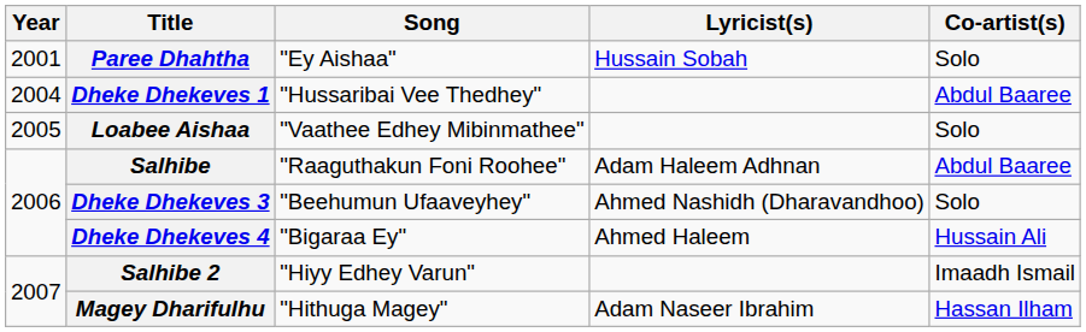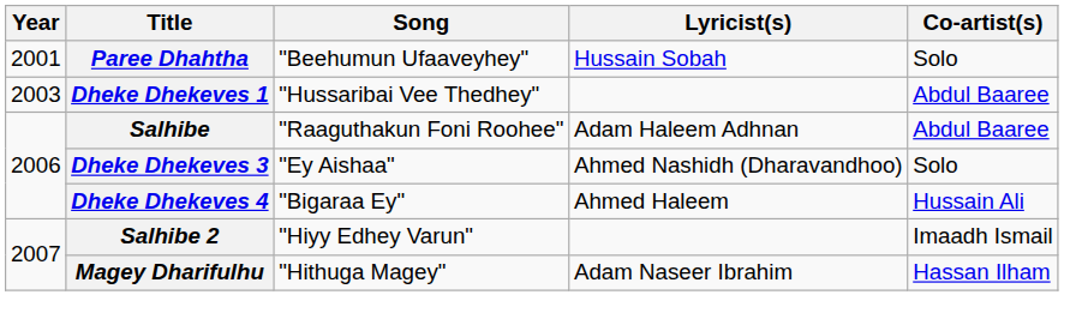 <table class="wikitable plainrowheaders">
 <tr>
 <th scope="col">Year</th>
 <th scope="col">Title</th>
 <th scope="col">Song</th>
 <th scope="col">Lyricist(s)</th>
 <th scope="col">Co-artist(s)</th>
 </tr>
 <tr>
 <td>2001</td>
 <th scope="row"><em><a href='#'>Paree Dhahtha</a></em></th>
-<td>"Ey Aishaa"</td>
+<td>"Beehumun Ufaaveyhey"</td>
 <td><a href='#'>Hussain Sobah</a></td>
 <td>Solo</td>
 </tr>
 <tr>
-<td>2004</td>
+<td>2003</td>
 <th scope="row"><em><a href='#'>Dheke Dhekeves 1</a></em></th>
 <td>"Hussaribai Vee Thedhey"</td>
 <td></td>
 <td><a href='#'>Abdul Baaree</a></td>
-</tr>
-<tr>
-<td>2005</td>
-<th scope="row"><em>Loabee Aishaa</em></th>
-<td>"Vaathee Edhey Mibinmathee"</td>
-<td></td>
-<td>Solo</td>
 </tr>
 <tr>
 <td rowspan="3">2006</td>
 <th scope="row"><em>Salhibe</em></th>
 <td>"Raaguthakun Foni Roohee"</td>
 <td>Adam Haleem Adhnan</td>
 <td><a href='#'>Abdul Baaree</a></td>
 </tr>
 <tr>
 <th scope="row"><em><a href='#'>Dheke Dhekeves 3</a></em></th>
-<td>"Beehumun Ufaaveyhey"</td>
+<td>"Ey Aishaa"</td>
 <td>Ahmed Nashidh (Dharavandhoo)</td>
 <td>Solo</td>
 </tr>
 <tr>
 <th scope="row"><em><a href='#'>Dheke Dhekeves 4</a></em></th>
 <td>"Bigaraa Ey"</td>
 <td>Ahmed Haleem</td>
 <td><a href='#'>Hussain Ali</a></td>
 </tr>
 <tr>
 <td rowspan="2">2007</td>
 <th scope="row"><em>Salhibe 2</em></th>
 <td>"Hiyy Edhey Varun"</td>
 <td></td>
 <td>Imaadh Ismail</td>
 </tr>
 <tr>
 <th scope="row"><em>Magey Dharifulhu</em></th>
 <td>"Hithuga Magey"</td>
 <td>Adam Naseer Ibrahim</td>
 <td><a href='#'>Hassan Ilham</a></td>
 </tr>
 </table>
